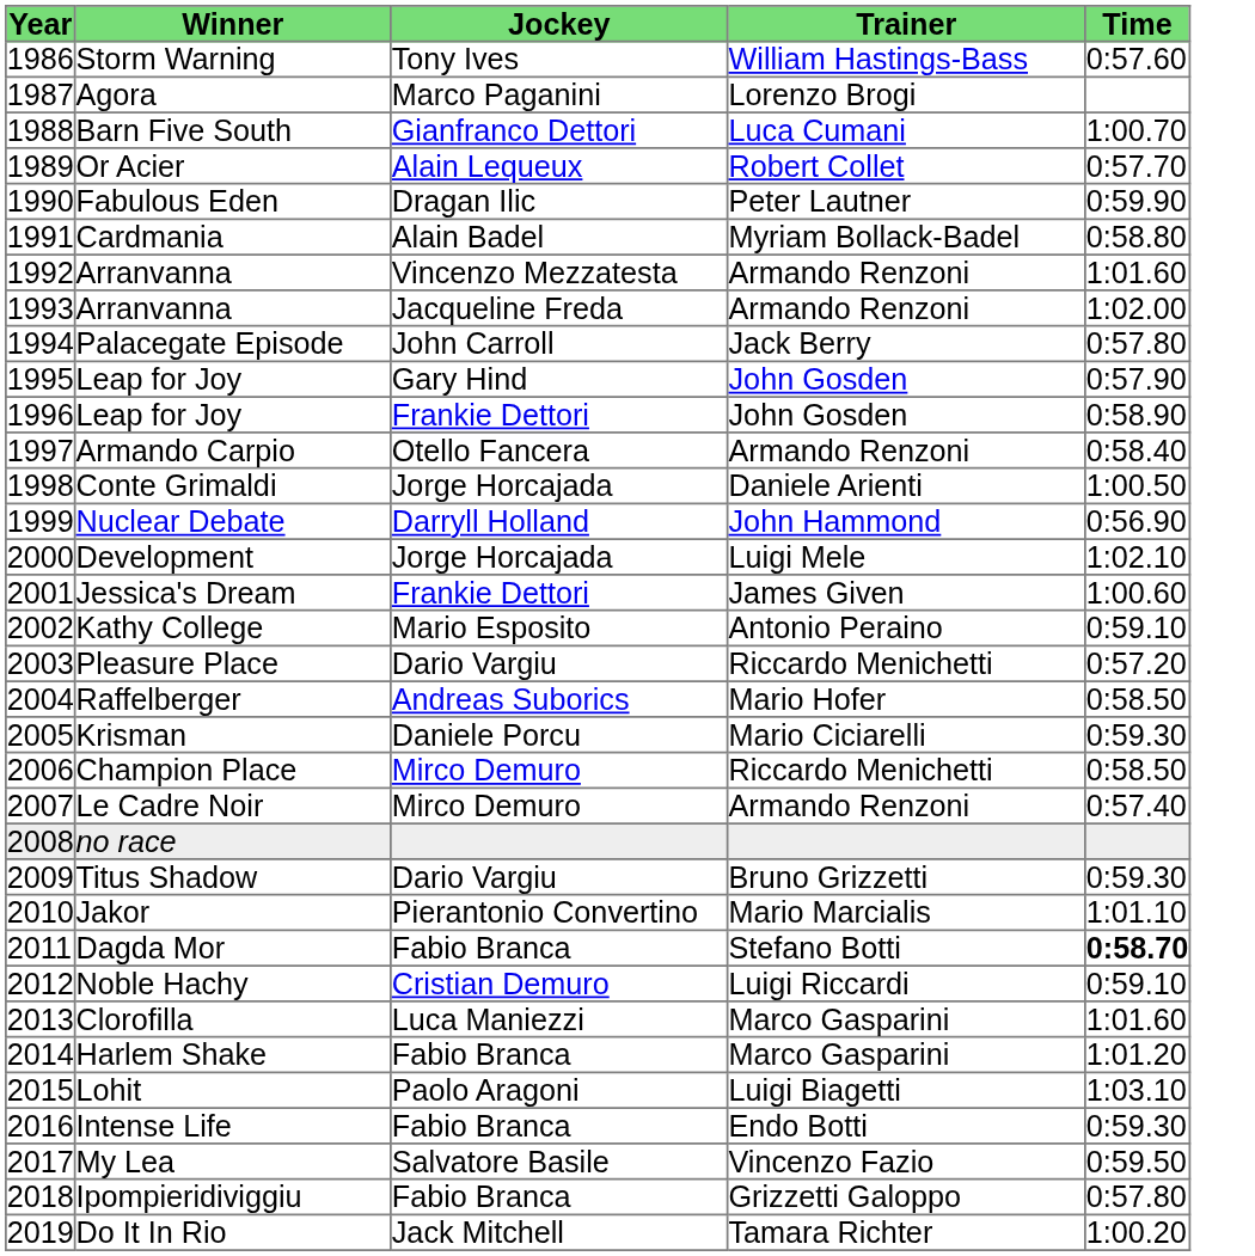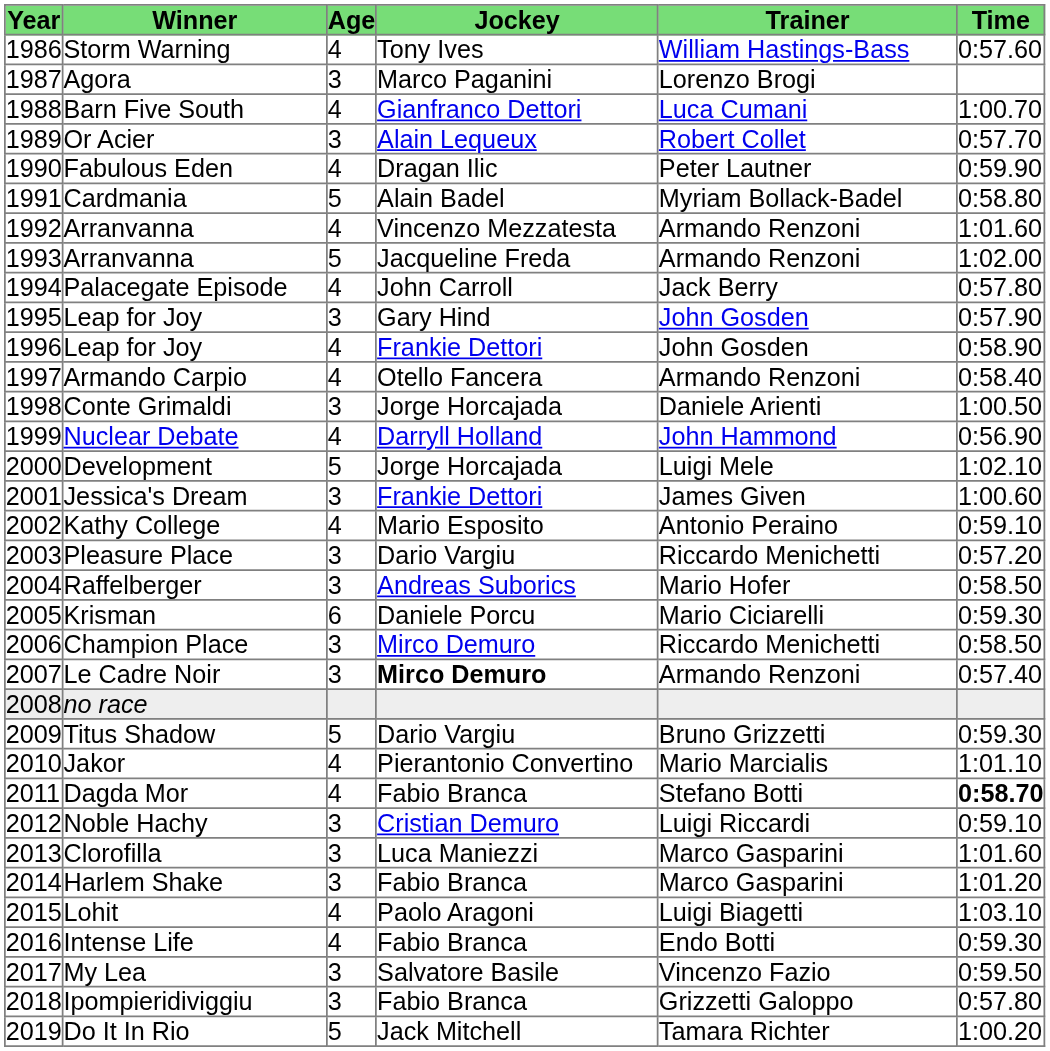 <table class = "sortable" | border="1" cellpadding="0" style="border-collapse: collapse; font-size:90%">
 <tr bgcolor="#77dd77" align="center">
 <th>Year</th>
 <th>Winner</th>
+<th>Age</th>
 <th>Jockey</th>
 <th>Trainer</th>
 <th>Time</th>
 </tr>
 <tr>
 <td>1986</td>
 <td width=150px>Storm Warning</td>
+<td>4</td>
 <td width=160px>Tony Ives</td>
 <td width=170px><a href='#'>William Hastings-Bass</a></td>
 <td>0:57.60</td>
 </tr>
 <tr>
 <td>1987</td>
 <td>Agora</td>
+<td>3</td>
 <td>Marco Paganini</td>
 <td>Lorenzo Brogi</td>
 <td></td>
 </tr>
 <tr>
 <td>1988</td>
 <td>Barn Five South</td>
+<td>4</td>
 <td><a href='#'>Gianfranco Dettori</a></td>
 <td><a href='#'>Luca Cumani</a></td>
 <td>1:00.70</td>
 </tr>
 <tr>
 <td>1989</td>
 <td>Or Acier</td>
+<td>3</td>
 <td><a href='#'>Alain Lequeux</a></td>
 <td><a href='#'>Robert Collet</a></td>
 <td>0:57.70</td>
 </tr>
 <tr>
 <td>1990</td>
 <td>Fabulous Eden</td>
+<td>4</td>
 <td>Dragan Ilic</td>
 <td>Peter Lautner</td>
 <td>0:59.90</td>
 </tr>
 <tr>
 <td>1991</td>
 <td>Cardmania</td>
+<td>5</td>
 <td>Alain Badel</td>
 <td>Myriam Bollack-Badel</td>
 <td>0:58.80</td>
 </tr>
 <tr>
 <td>1992</td>
 <td>Arranvanna</td>
+<td>4</td>
 <td>Vincenzo Mezzatesta</td>
 <td>Armando Renzoni</td>
 <td>1:01.60</td>
 </tr>
 <tr>
 <td>1993</td>
 <td>Arranvanna</td>
+<td>5</td>
 <td>Jacqueline Freda</td>
 <td>Armando Renzoni</td>
 <td>1:02.00</td>
 </tr>
 <tr>
 <td>1994</td>
 <td>Palacegate Episode</td>
+<td>4</td>
 <td>John Carroll</td>
 <td>Jack Berry</td>
 <td>0:57.80</td>
 </tr>
 <tr>
 <td>1995</td>
 <td>Leap for Joy</td>
+<td>3</td>
 <td>Gary Hind</td>
 <td><a href='#'>John Gosden</a></td>
 <td>0:57.90</td>
 </tr>
 <tr>
 <td>1996</td>
 <td>Leap for Joy</td>
+<td>4</td>
 <td><a href='#'>Frankie Dettori</a></td>
 <td>John Gosden</td>
 <td>0:58.90</td>
 </tr>
 <tr>
 <td>1997</td>
 <td>Armando Carpio</td>
+<td>4</td>
 <td>Otello Fancera</td>
 <td>Armando Renzoni</td>
 <td>0:58.40</td>
 </tr>
 <tr>
 <td>1998</td>
 <td>Conte Grimaldi</td>
+<td>3</td>
 <td>Jorge Horcajada</td>
 <td>Daniele Arienti</td>
 <td>1:00.50</td>
 </tr>
 <tr>
 <td>1999</td>
 <td><a href='#'>Nuclear Debate</a></td>
+<td>4</td>
 <td><a href='#'>Darryll Holland</a></td>
 <td><a href='#'>John Hammond</a></td>
 <td>0:56.90</td>
 </tr>
 <tr>
 <td>2000</td>
 <td>Development</td>
+<td>5</td>
 <td>Jorge Horcajada</td>
 <td>Luigi Mele</td>
 <td>1:02.10</td>
 </tr>
 <tr>
 <td>2001</td>
 <td>Jessica's Dream</td>
+<td>3</td>
 <td><a href='#'>Frankie Dettori</a></td>
 <td>James Given</td>
 <td>1:00.60</td>
 </tr>
 <tr>
 <td>2002</td>
 <td>Kathy College</td>
+<td>4</td>
 <td>Mario Esposito</td>
 <td>Antonio Peraino</td>
 <td>0:59.10</td>
 </tr>
 <tr>
 <td>2003</td>
 <td>Pleasure Place</td>
+<td>3</td>
 <td>Dario Vargiu</td>
 <td>Riccardo Menichetti</td>
 <td>0:57.20</td>
 </tr>
 <tr>
 <td>2004</td>
 <td>Raffelberger</td>
+<td>3</td>
 <td><a href='#'>Andreas Suborics</a></td>
 <td>Mario Hofer</td>
 <td>0:58.50</td>
 </tr>
 <tr>
 <td>2005</td>
 <td>Krisman</td>
+<td>6</td>
 <td>Daniele Porcu</td>
 <td>Mario Ciciarelli</td>
 <td>0:59.30</td>
 </tr>
 <tr>
 <td>2006</td>
 <td>Champion Place</td>
+<td>3</td>
 <td><a href='#'>Mirco Demuro</a></td>
 <td>Riccardo Menichetti</td>
 <td>0:58.50</td>
 </tr>
 <tr>
 <td>2007</td>
 <td>Le Cadre Noir</td>
-<td>Mirco Demuro</td>
+<td>3</td>
+<td><strong>Mirco Demuro</strong></td>
 <td>Armando Renzoni</td>
 <td>0:57.40</td>
 </tr>
 <tr bgcolor="#eeeeee">
 <td>2008</td>
 <td><em>no race</em> </td>
 <td></td>
 <td></td>
 <td></td>
+<td></td>
 </tr>
 <tr>
 <td>2009</td>
 <td>Titus Shadow</td>
+<td>5</td>
 <td>Dario Vargiu</td>
 <td>Bruno Grizzetti</td>
 <td>0:59.30</td>
 </tr>
 <tr>
 <td>2010</td>
 <td>Jakor</td>
+<td>4</td>
 <td>Pierantonio Convertino</td>
 <td>Mario Marcialis</td>
 <td>1:01.10</td>
 </tr>
 <tr>
 <td>2011</td>
 <td>Dagda Mor</td>
+<td>4</td>
 <td>Fabio Branca</td>
 <td>Stefano Botti</td>
 <td><strong>0:58.70</strong></td>
 </tr>
 <tr>
 <td>2012</td>
 <td>Noble Hachy</td>
+<td>3</td>
 <td><a href='#'>Cristian Demuro</a></td>
 <td>Luigi Riccardi</td>
 <td>0:59.10</td>
 </tr>
 <tr>
 <td>2013</td>
 <td>Clorofilla</td>
+<td>3</td>
 <td>Luca Maniezzi</td>
 <td>Marco Gasparini</td>
 <td>1:01.60</td>
 </tr>
 <tr>
 <td>2014</td>
 <td>Harlem Shake</td>
+<td>3</td>
 <td>Fabio Branca</td>
 <td>Marco Gasparini</td>
 <td>1:01.20</td>
 </tr>
 <tr>
 <td>2015</td>
 <td>Lohit</td>
+<td>4</td>
 <td>Paolo Aragoni</td>
 <td>Luigi Biagetti</td>
 <td>1:03.10</td>
 </tr>
 <tr>
 <td>2016</td>
 <td>Intense Life</td>
+<td>4</td>
 <td>Fabio Branca</td>
 <td>Endo Botti</td>
 <td>0:59.30</td>
 </tr>
 <tr>
 <td>2017</td>
 <td>My Lea</td>
+<td>3</td>
 <td>Salvatore Basile</td>
 <td>Vincenzo Fazio</td>
 <td>0:59.50</td>
 </tr>
 <tr>
 <td>2018</td>
 <td>Ipompieridiviggiu</td>
+<td>3</td>
 <td>Fabio Branca</td>
 <td>Grizzetti Galoppo</td>
 <td>0:57.80</td>
 </tr>
 <tr>
 <td>2019</td>
 <td>Do It In Rio</td>
+<td>5</td>
 <td>Jack Mitchell</td>
 <td>Tamara Richter</td>
 <td>1:00.20</td>
 </tr>
 </table>
